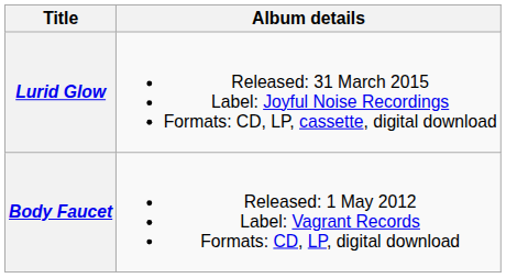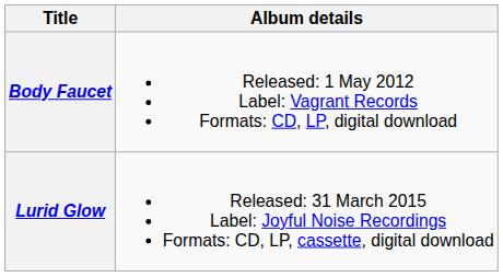 <table class="wikitable plainrowheaders" style="text-align:center;">
 <tr>
 <th scope="col">Title</th>
 <th scope="col">Album details</th>
 </tr>
 <tr>
+<th scope="row"><em><a href='#'>Body Faucet</a></em></th>
+<td><br><ul><li>Released: 1 May 2012</li><li>Label: <a href='#'>Vagrant Records</a></li><li>Formats: <a href='#'>CD</a>, <a href='#'>LP</a>, digital download</li></ul></td>
+</tr>
+<tr>
 <th scope="row"><em><a href='#'>Lurid Glow</a></em></th>
 <td><br><ul><li>Released: 31 March 2015</li><li>Label: <a href='#'>Joyful Noise Recordings</a></li><li>Formats: CD, LP, <a href='#'>cassette</a>, digital download</li></ul></td>
 </tr>
-<tr>
-<th scope="row"><em><a href='#'>Body Faucet</a></em></th>
-<td><br><ul><li>Released: 1 May 2012</li><li>Label: <a href='#'>Vagrant Records</a></li><li>Formats: <a href='#'>CD</a>, <a href='#'>LP</a>, digital download</li></ul></td>
-</tr>
 </table>
